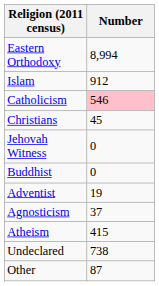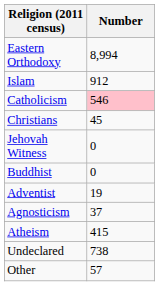 <table class="wikitable">
 <tr>
 <th style="width:100px;">Religion (2011 census)</th>
 <th style="width:80px;">Number</th>
 </tr>
 <tr>
 <td><a href='#'>Eastern Orthodoxy</a></td>
 <td>8,994</td>
 </tr>
 <tr>
 <td><a href='#'>Islam</a></td>
 <td>912</td>
 </tr>
 <tr>
 <td><a href='#'>Catholicism</a></td>
 <td style="background: pink;">546</td>
 </tr>
 <tr>
 <td><a href='#'>Christians</a></td>
 <td>45</td>
 </tr>
 <tr>
 <td><a href='#'>Jehovah Witness</a></td>
 <td>0</td>
 </tr>
 <tr>
 <td><a href='#'>Buddhist</a></td>
 <td>0</td>
 </tr>
 <tr>
 <td><a href='#'>Adventist</a></td>
 <td>19</td>
 </tr>
 <tr>
 <td><a href='#'>Agnosticism</a></td>
 <td>37</td>
 </tr>
 <tr>
 <td><a href='#'>Atheism</a></td>
 <td>415</td>
 </tr>
 <tr>
 <td>Undeclared</td>
 <td>738</td>
 </tr>
 <tr>
 <td>Other</td>
-<td>87</td>
+<td>57</td>
 </tr>
 </table>
